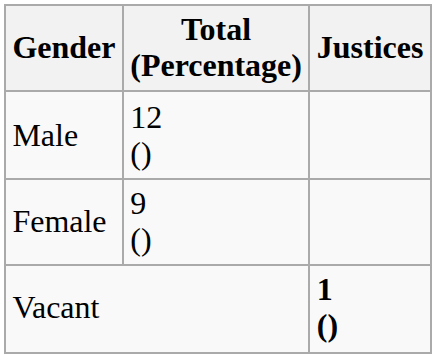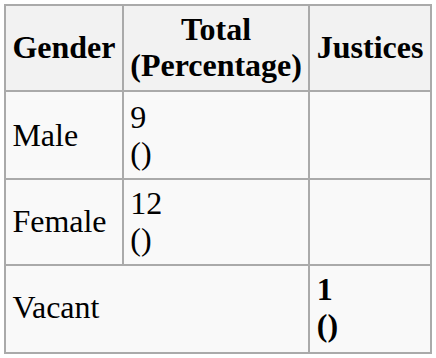 <table class="wikitable sortable" style="width:auto; font-size:100%">
 <tr>
 <th>Gender</th>
 <th>Total<br>(Percentage)</th>
 <th>Justices</th>
 </tr>
 <tr>
 <td>Male</td>
-<td>12<br>()</td>
+<td>9<br>()</td>
 <td></td>
 </tr>
 <tr>
 <td>Female</td>
-<td>9<br>()</td>
+<td>12<br>()</td>
 <td></td>
 </tr>
 <tr>
 <td colspan=2>Vacant</td>
 <td><strong>1<br>()</strong></td>
 </tr>
 </table>
